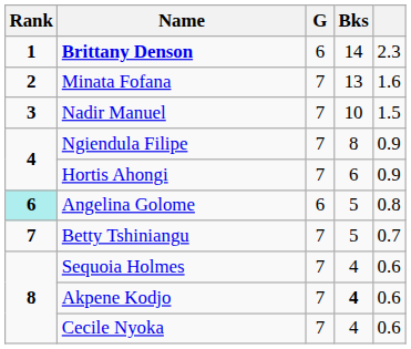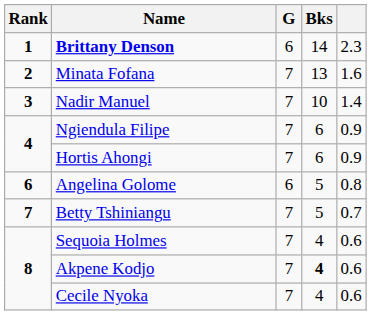 <table class="wikitable" style="text-align:center; font-size:90%;">
 <tr>
 <th width=10px>Rank</th>
 <th width=185px>Name</th>
 <th width=15px>G</th>
 <th width=10px>Bks</th>
 <th width=10px></th>
 </tr>
 <tr>
 <td><strong>1</strong></td>
 <td align=left> <strong><a href='#'>Brittany Denson</a></strong></td>
 <td>6</td>
 <td>14</td>
 <td>2.3</td>
 </tr>
 <tr>
 <td><strong>2</strong></td>
 <td align=left> <a href='#'>Minata Fofana</a></td>
 <td>7</td>
 <td>13</td>
 <td>1.6</td>
 </tr>
 <tr>
 <td><strong>3</strong></td>
 <td align=left> <a href='#'>Nadir Manuel</a></td>
 <td>7</td>
 <td>10</td>
-<td>1.5</td>
+<td>1.4</td>
 </tr>
 <tr>
 <td rowspan=2><strong>4</strong></td>
 <td align=left> <a href='#'>Ngiendula Filipe</a></td>
 <td>7</td>
-<td>8</td>
+<td>6</td>
 <td>0.9</td>
 </tr>
 <tr>
 <td align=left> <a href='#'>Hortis Ahongi</a></td>
 <td>7</td>
 <td>6</td>
 <td>0.9</td>
 </tr>
 <tr>
-<td style="background: paleturquoise;"><strong>6</strong></td>
+<td><strong>6</strong></td>
 <td align=left> <a href='#'>Angelina Golome</a></td>
 <td>6</td>
 <td>5</td>
 <td>0.8</td>
 </tr>
 <tr>
 <td><strong>7</strong></td>
 <td align=left> <a href='#'>Betty Tshiniangu</a></td>
 <td>7</td>
 <td>5</td>
 <td>0.7</td>
 </tr>
 <tr>
 <td rowspan=3><strong>8</strong></td>
 <td align=left> <a href='#'>Sequoia Holmes</a></td>
 <td>7</td>
 <td>4</td>
 <td>0.6</td>
 </tr>
 <tr>
 <td align=left> <a href='#'>Akpene Kodjo</a></td>
 <td>7</td>
 <td><strong>4</strong></td>
 <td>0.6</td>
 </tr>
 <tr>
 <td align=left> <a href='#'>Cecile Nyoka</a></td>
 <td>7</td>
 <td>4</td>
 <td>0.6</td>
 </tr>
 </table>
